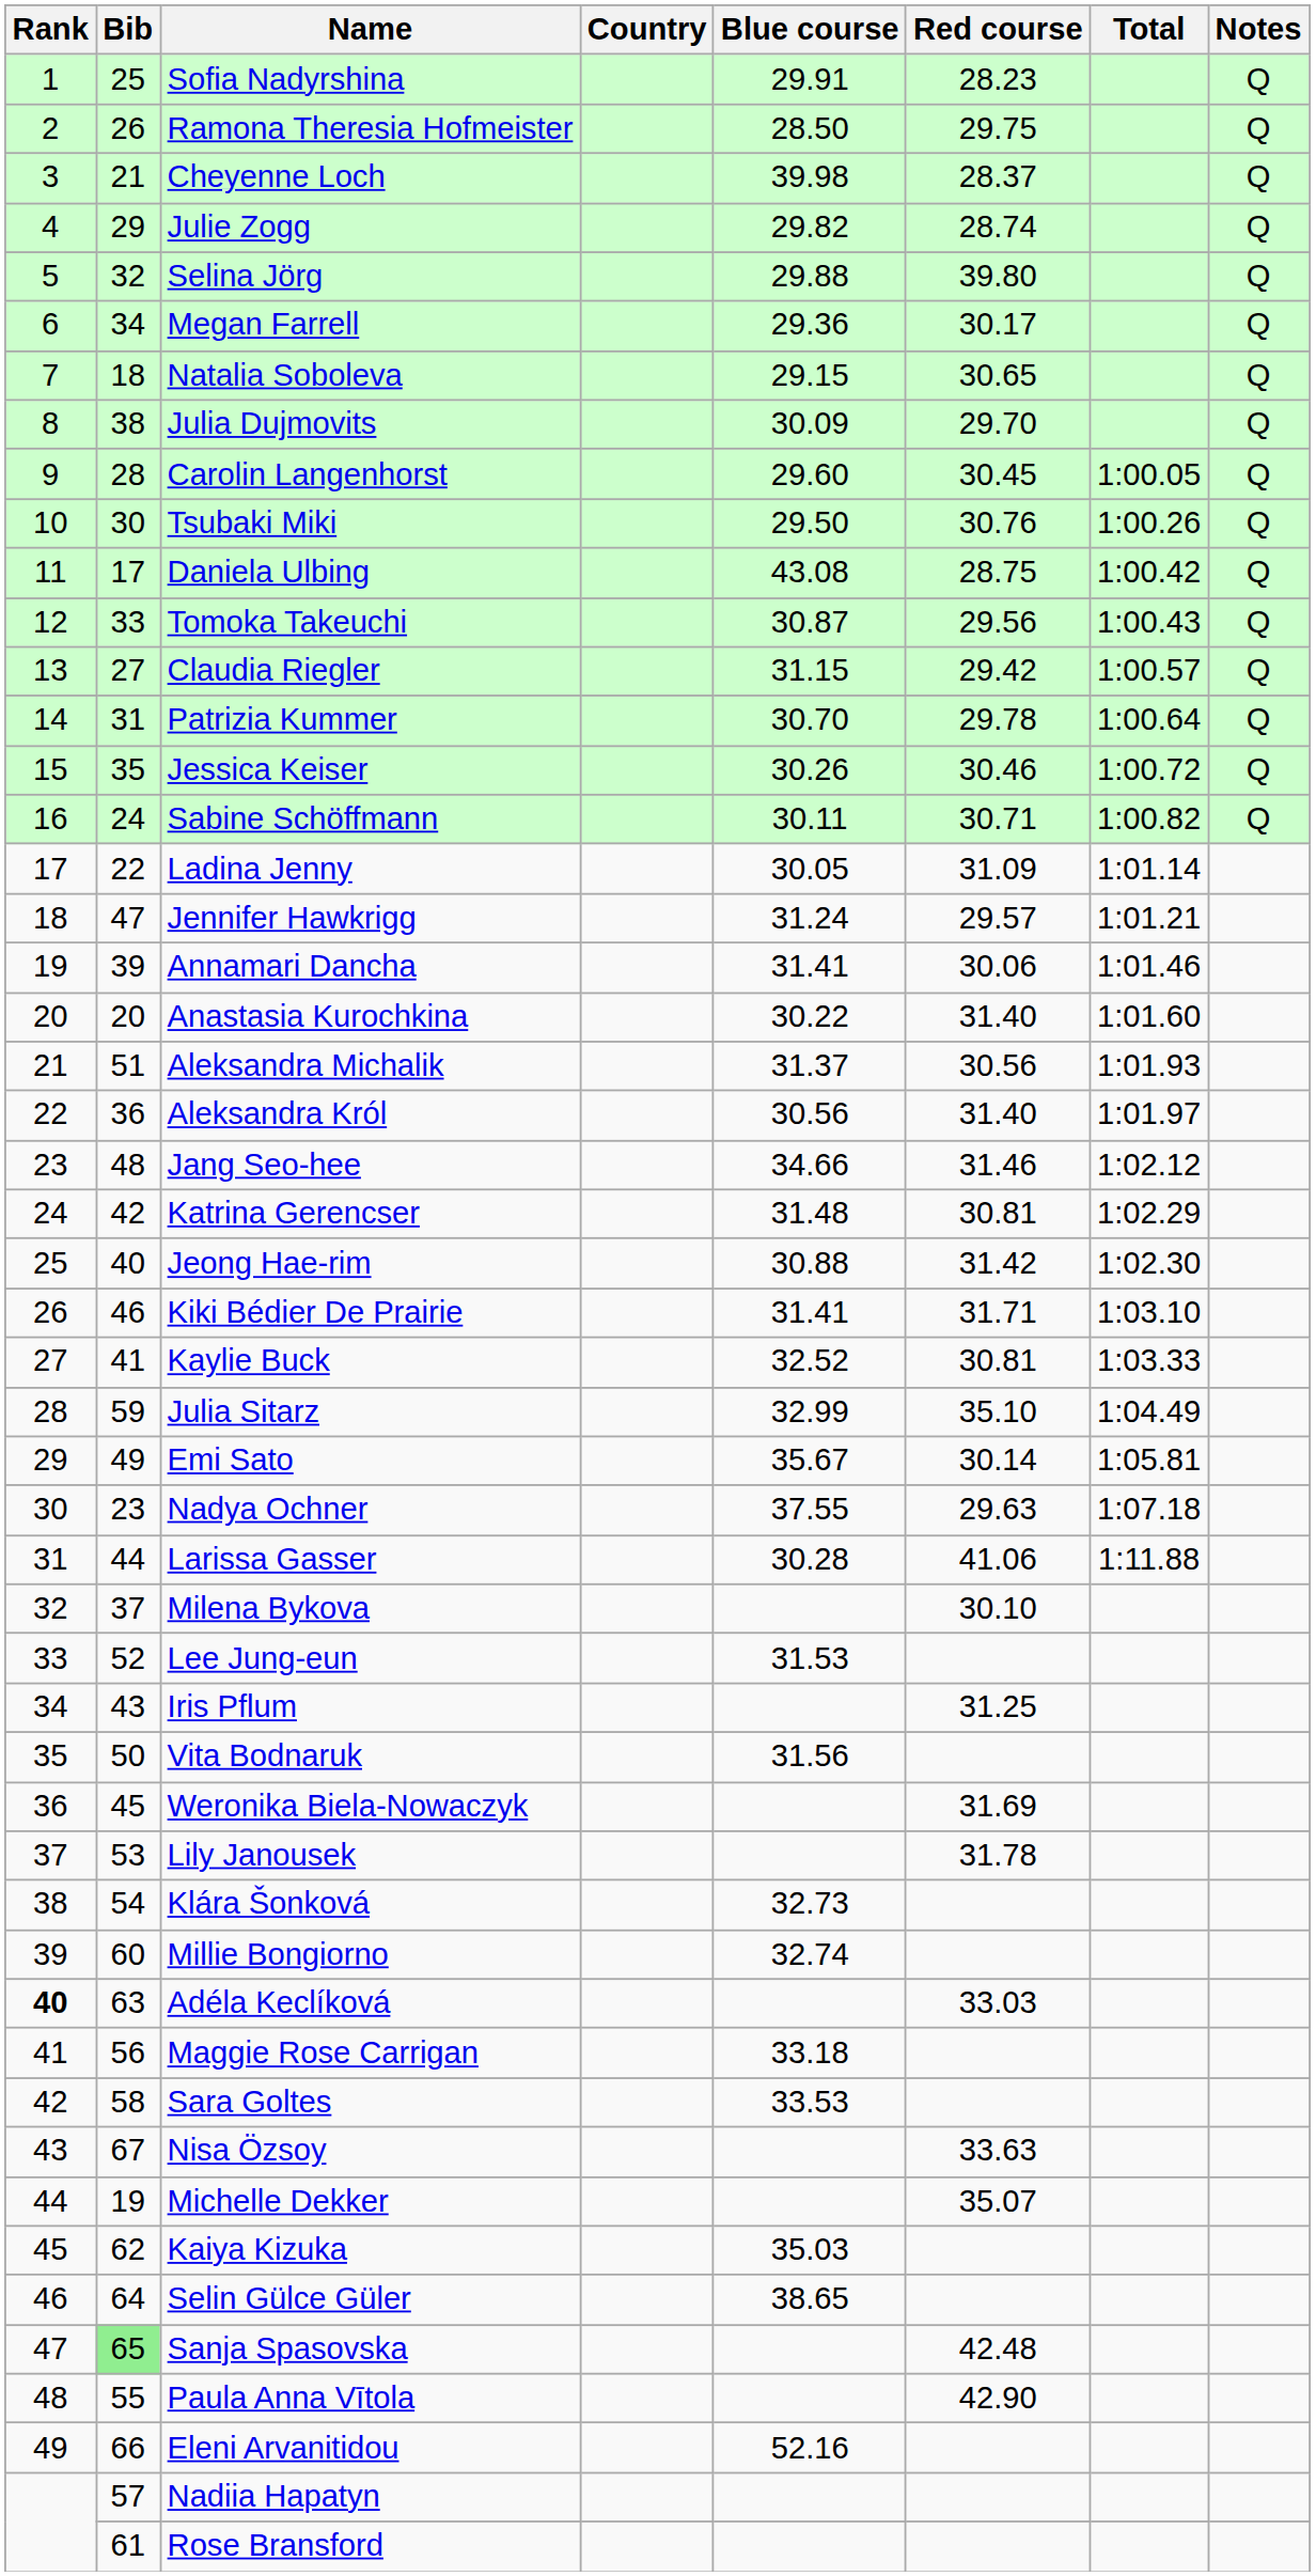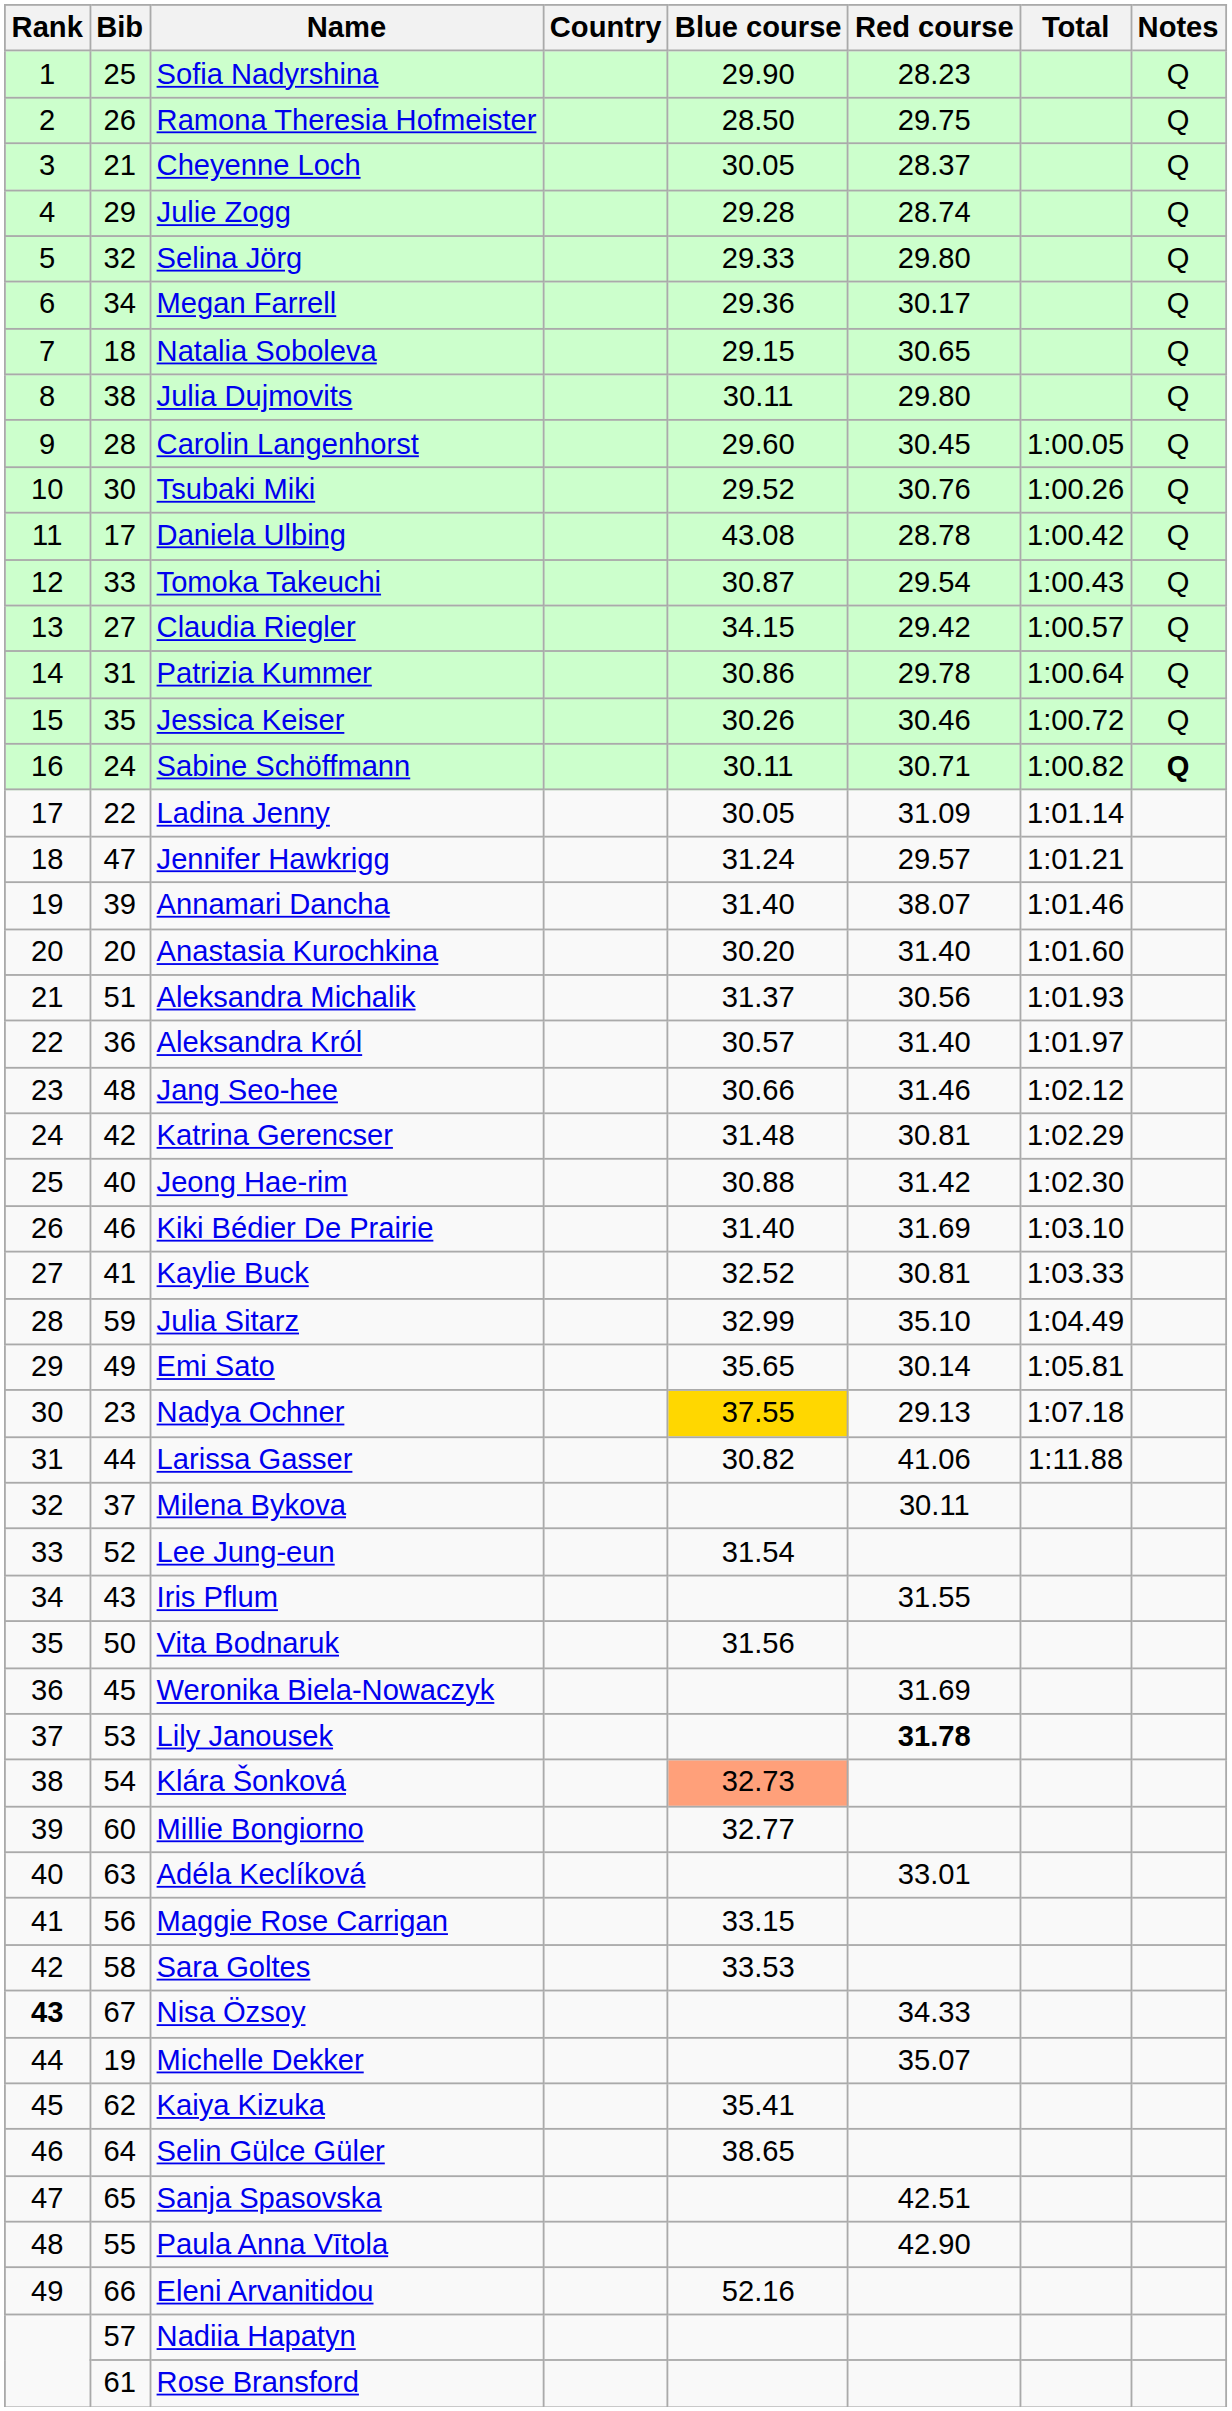 <table class="wikitable sortable" style="text-align:center">
 <tr>
 <th>Rank</th>
 <th>Bib</th>
 <th>Name</th>
 <th>Country</th>
 <th>Blue course</th>
 <th>Red course</th>
 <th>Total</th>
 <th>Notes</th>
 </tr>
 <tr bgcolor=ccffcc>
 <td>1</td>
 <td>25</td>
 <td align=left><a href='#'>Sofia Nadyrshina</a></td>
 <td align=left></td>
-<td>29.91</td>
+<td>29.90</td>
 <td>28.23</td>
 <td></td>
 <td>Q</td>
 </tr>
 <tr bgcolor=ccffcc>
 <td>2</td>
 <td>26</td>
 <td align=left><a href='#'>Ramona Theresia Hofmeister</a></td>
 <td align=left></td>
 <td>28.50</td>
 <td>29.75</td>
 <td></td>
 <td>Q</td>
 </tr>
 <tr bgcolor=ccffcc>
 <td>3</td>
 <td>21</td>
 <td align=left><a href='#'>Cheyenne Loch</a></td>
 <td align=left></td>
-<td>39.98</td>
+<td>30.05</td>
 <td>28.37</td>
 <td></td>
 <td>Q</td>
 </tr>
 <tr bgcolor=ccffcc>
 <td>4</td>
 <td>29</td>
 <td align=left><a href='#'>Julie Zogg</a></td>
 <td align=left></td>
-<td>29.82</td>
+<td>29.28</td>
 <td>28.74</td>
 <td></td>
 <td>Q</td>
 </tr>
 <tr bgcolor=ccffcc>
 <td>5</td>
 <td>32</td>
 <td align=left><a href='#'>Selina Jörg</a></td>
 <td align=left></td>
-<td>29.88</td>
-<td>39.80</td>
+<td>29.33</td>
+<td>29.80</td>
 <td></td>
 <td>Q</td>
 </tr>
 <tr bgcolor=ccffcc>
 <td>6</td>
 <td>34</td>
 <td align=left><a href='#'>Megan Farrell</a></td>
 <td align=left></td>
 <td>29.36</td>
 <td>30.17</td>
 <td></td>
 <td>Q</td>
 </tr>
 <tr bgcolor=ccffcc>
 <td>7</td>
 <td>18</td>
 <td align=left><a href='#'>Natalia Soboleva</a></td>
 <td align=left></td>
 <td>29.15</td>
 <td>30.65</td>
 <td></td>
 <td>Q</td>
 </tr>
 <tr bgcolor=ccffcc>
 <td>8</td>
 <td>38</td>
 <td align=left><a href='#'>Julia Dujmovits</a></td>
 <td align=left></td>
-<td>30.09</td>
-<td>29.70</td>
+<td>30.11</td>
+<td>29.80</td>
 <td></td>
 <td>Q</td>
 </tr>
 <tr bgcolor=ccffcc>
 <td>9</td>
 <td>28</td>
 <td align=left><a href='#'>Carolin Langenhorst</a></td>
 <td align=left></td>
 <td>29.60</td>
 <td>30.45</td>
 <td>1:00.05</td>
 <td>Q</td>
 </tr>
 <tr bgcolor=ccffcc>
 <td>10</td>
 <td>30</td>
 <td align=left><a href='#'>Tsubaki Miki</a></td>
 <td align=left></td>
-<td>29.50</td>
+<td>29.52</td>
 <td>30.76</td>
 <td>1:00.26</td>
 <td>Q</td>
 </tr>
 <tr bgcolor=ccffcc>
 <td>11</td>
 <td>17</td>
 <td align=left><a href='#'>Daniela Ulbing</a></td>
 <td align=left></td>
 <td>43.08</td>
-<td>28.75</td>
+<td>28.78</td>
 <td>1:00.42</td>
 <td>Q</td>
 </tr>
 <tr bgcolor=ccffcc>
 <td>12</td>
 <td>33</td>
 <td align=left><a href='#'>Tomoka Takeuchi</a></td>
 <td align=left></td>
 <td>30.87</td>
-<td>29.56</td>
+<td>29.54</td>
 <td>1:00.43</td>
 <td>Q</td>
 </tr>
 <tr bgcolor=ccffcc>
 <td>13</td>
 <td>27</td>
 <td align=left><a href='#'>Claudia Riegler</a></td>
 <td align=left></td>
-<td>31.15</td>
+<td>34.15</td>
 <td>29.42</td>
 <td>1:00.57</td>
 <td>Q</td>
 </tr>
 <tr bgcolor=ccffcc>
 <td>14</td>
 <td>31</td>
 <td align=left><a href='#'>Patrizia Kummer</a></td>
 <td align=left></td>
-<td>30.70</td>
+<td>30.86</td>
 <td>29.78</td>
 <td>1:00.64</td>
 <td>Q</td>
 </tr>
 <tr bgcolor=ccffcc>
 <td>15</td>
 <td>35</td>
 <td align=left><a href='#'>Jessica Keiser</a></td>
 <td align=left></td>
 <td>30.26</td>
 <td>30.46</td>
 <td>1:00.72</td>
 <td>Q</td>
 </tr>
 <tr bgcolor=ccffcc>
 <td>16</td>
 <td>24</td>
 <td align=left><a href='#'>Sabine Schöffmann</a></td>
 <td align=left></td>
 <td>30.11</td>
 <td>30.71</td>
 <td>1:00.82</td>
-<td>Q</td>
+<td><strong>Q</strong></td>
 </tr>
 <tr>
 <td>17</td>
 <td>22</td>
 <td align=left><a href='#'>Ladina Jenny</a></td>
 <td align=left></td>
 <td>30.05</td>
 <td>31.09</td>
 <td>1:01.14</td>
 <td></td>
 </tr>
 <tr>
 <td>18</td>
 <td>47</td>
 <td align=left><a href='#'>Jennifer Hawkrigg</a></td>
 <td align=left></td>
 <td>31.24</td>
 <td>29.57</td>
 <td>1:01.21</td>
 <td></td>
 </tr>
 <tr>
 <td>19</td>
 <td>39</td>
 <td align=left><a href='#'>Annamari Dancha</a></td>
 <td align=left></td>
-<td>31.41</td>
-<td>30.06</td>
+<td>31.40</td>
+<td>38.07</td>
 <td>1:01.46</td>
 <td></td>
 </tr>
 <tr>
 <td>20</td>
 <td>20</td>
 <td align=left><a href='#'>Anastasia Kurochkina</a></td>
 <td align=left></td>
-<td>30.22</td>
+<td>30.20</td>
 <td>31.40</td>
 <td>1:01.60</td>
 <td></td>
 </tr>
 <tr>
 <td>21</td>
 <td>51</td>
 <td align=left><a href='#'>Aleksandra Michalik</a></td>
 <td align=left></td>
 <td>31.37</td>
 <td>30.56</td>
 <td>1:01.93</td>
 <td></td>
 </tr>
 <tr>
 <td>22</td>
 <td>36</td>
 <td align=left><a href='#'>Aleksandra Król</a></td>
 <td align=left></td>
-<td>30.56</td>
+<td>30.57</td>
 <td>31.40</td>
 <td>1:01.97</td>
 <td></td>
 </tr>
 <tr>
 <td>23</td>
 <td>48</td>
 <td align=left><a href='#'>Jang Seo-hee</a></td>
 <td align=left></td>
-<td>34.66</td>
+<td>30.66</td>
 <td>31.46</td>
 <td>1:02.12</td>
 <td></td>
 </tr>
 <tr>
 <td>24</td>
 <td>42</td>
 <td align=left><a href='#'>Katrina Gerencser</a></td>
 <td align=left></td>
 <td>31.48</td>
 <td>30.81</td>
 <td>1:02.29</td>
 <td></td>
 </tr>
 <tr>
 <td>25</td>
 <td>40</td>
 <td align=left><a href='#'>Jeong Hae-rim</a></td>
 <td align=left></td>
 <td>30.88</td>
 <td>31.42</td>
 <td>1:02.30</td>
 <td></td>
 </tr>
 <tr>
 <td>26</td>
 <td>46</td>
 <td align=left><a href='#'>Kiki Bédier De Prairie</a></td>
 <td align=left></td>
-<td>31.41</td>
-<td>31.71</td>
+<td>31.40</td>
+<td>31.69</td>
 <td>1:03.10</td>
 <td></td>
 </tr>
 <tr>
 <td>27</td>
 <td>41</td>
 <td align=left><a href='#'>Kaylie Buck</a></td>
 <td align=left></td>
 <td>32.52</td>
 <td>30.81</td>
 <td>1:03.33</td>
 <td></td>
 </tr>
 <tr>
 <td>28</td>
 <td>59</td>
 <td align=left><a href='#'>Julia Sitarz</a></td>
 <td align=left></td>
 <td>32.99</td>
 <td>35.10</td>
 <td>1:04.49</td>
 <td></td>
 </tr>
 <tr>
 <td>29</td>
 <td>49</td>
 <td align=left><a href='#'>Emi Sato</a></td>
 <td align=left></td>
-<td>35.67</td>
+<td>35.65</td>
 <td>30.14</td>
 <td>1:05.81</td>
 <td></td>
 </tr>
 <tr>
 <td>30</td>
 <td>23</td>
 <td align=left><a href='#'>Nadya Ochner</a></td>
 <td align=left></td>
-<td>37.55</td>
-<td>29.63</td>
+<td style="background: gold;">37.55</td>
+<td>29.13</td>
 <td>1:07.18</td>
 <td></td>
 </tr>
 <tr>
 <td>31</td>
 <td>44</td>
 <td align=left><a href='#'>Larissa Gasser</a></td>
 <td align=left></td>
-<td>30.28</td>
+<td>30.82</td>
 <td>41.06</td>
 <td>1:11.88</td>
 <td></td>
 </tr>
 <tr>
 <td>32</td>
 <td>37</td>
 <td align=left><a href='#'>Milena Bykova</a></td>
 <td align=left></td>
 <td></td>
-<td>30.10</td>
+<td>30.11</td>
 <td></td>
 <td></td>
 </tr>
 <tr>
 <td>33</td>
 <td>52</td>
 <td align=left><a href='#'>Lee Jung-eun</a></td>
 <td align=left></td>
-<td>31.53</td>
+<td>31.54</td>
 <td></td>
 <td></td>
 <td></td>
 </tr>
 <tr>
 <td>34</td>
 <td>43</td>
 <td align=left><a href='#'>Iris Pflum</a></td>
 <td align=left></td>
 <td></td>
-<td>31.25</td>
+<td>31.55</td>
 <td></td>
 <td></td>
 </tr>
 <tr>
 <td>35</td>
 <td>50</td>
 <td align=left><a href='#'>Vita Bodnaruk</a></td>
 <td align=left></td>
 <td>31.56</td>
 <td></td>
 <td></td>
 <td></td>
 </tr>
 <tr>
 <td>36</td>
 <td>45</td>
 <td align=left><a href='#'>Weronika Biela-Nowaczyk</a></td>
 <td align=left></td>
 <td></td>
 <td>31.69</td>
 <td></td>
 <td></td>
 </tr>
 <tr>
 <td>37</td>
 <td>53</td>
 <td align=left><a href='#'>Lily Janousek</a></td>
 <td align=left></td>
 <td></td>
-<td>31.78</td>
+<td><strong>31.78</strong></td>
 <td></td>
 <td></td>
 </tr>
 <tr>
 <td>38</td>
 <td>54</td>
 <td align=left><a href='#'>Klára Šonková</a></td>
 <td align=left></td>
-<td>32.73</td>
+<td style="background: lightsalmon;">32.73</td>
 <td></td>
 <td></td>
 <td></td>
 </tr>
 <tr>
 <td>39</td>
 <td>60</td>
 <td align=left><a href='#'>Millie Bongiorno</a></td>
 <td align=left></td>
-<td>32.74</td>
+<td>32.77</td>
 <td></td>
 <td></td>
 <td></td>
 </tr>
 <tr>
-<td><strong>40</strong></td>
+<td>40</td>
 <td>63</td>
 <td align=left><a href='#'>Adéla Keclíková</a></td>
 <td align=left></td>
 <td></td>
-<td>33.03</td>
+<td>33.01</td>
 <td></td>
 <td></td>
 </tr>
 <tr>
 <td>41</td>
 <td>56</td>
 <td align=left><a href='#'>Maggie Rose Carrigan</a></td>
 <td align=left></td>
-<td>33.18</td>
+<td>33.15</td>
 <td></td>
 <td></td>
 <td></td>
 </tr>
 <tr>
 <td>42</td>
 <td>58</td>
 <td align=left><a href='#'>Sara Goltes</a></td>
 <td align=left></td>
 <td>33.53</td>
 <td></td>
 <td></td>
 <td></td>
 </tr>
 <tr>
-<td>43</td>
+<td><strong>43</strong></td>
 <td>67</td>
 <td align=left><a href='#'>Nisa Özsoy</a></td>
 <td align=left></td>
 <td></td>
-<td>33.63</td>
+<td>34.33</td>
 <td></td>
 <td></td>
 </tr>
 <tr>
 <td>44</td>
 <td>19</td>
 <td align=left><a href='#'>Michelle Dekker</a></td>
 <td align=left></td>
 <td></td>
 <td>35.07</td>
 <td></td>
 <td></td>
 </tr>
 <tr>
 <td>45</td>
 <td>62</td>
 <td align=left><a href='#'>Kaiya Kizuka</a></td>
 <td align=left></td>
-<td>35.03</td>
+<td>35.41</td>
 <td></td>
 <td></td>
 <td></td>
 </tr>
 <tr>
 <td>46</td>
 <td>64</td>
 <td align=left><a href='#'>Selin Gülce Güler</a></td>
 <td align=left></td>
 <td>38.65</td>
 <td></td>
 <td></td>
 <td></td>
 </tr>
 <tr>
 <td>47</td>
-<td style="background: lightgreen;">65</td>
+<td>65</td>
 <td align=left><a href='#'>Sanja Spasovska</a></td>
 <td align=left></td>
 <td></td>
-<td>42.48</td>
+<td>42.51</td>
 <td></td>
 <td></td>
 </tr>
 <tr>
 <td>48</td>
 <td>55</td>
 <td align=left><a href='#'>Paula Anna Vītola</a></td>
 <td align=left></td>
 <td></td>
 <td>42.90</td>
 <td></td>
 <td></td>
 </tr>
 <tr>
 <td>49</td>
 <td>66</td>
 <td align=left><a href='#'>Eleni Arvanitidou</a></td>
 <td align=left></td>
 <td>52.16</td>
 <td></td>
 <td></td>
 <td></td>
 </tr>
 <tr>
 <td rowspan=2></td>
 <td>57</td>
 <td align=left><a href='#'>Nadiia Hapatyn</a></td>
 <td align=left></td>
 <td></td>
 <td></td>
 <td></td>
 <td></td>
 </tr>
 <tr>
 <td>61</td>
 <td align=left><a href='#'>Rose Bransford</a></td>
 <td align=left></td>
 <td></td>
 <td></td>
 <td></td>
 <td></td>
 </tr>
 </table>
